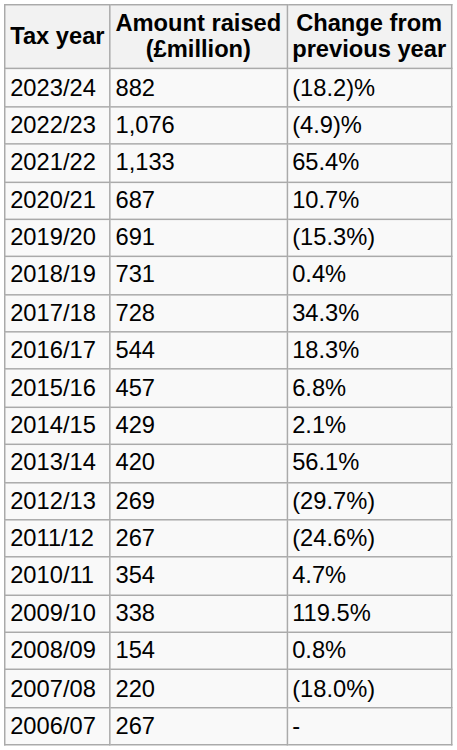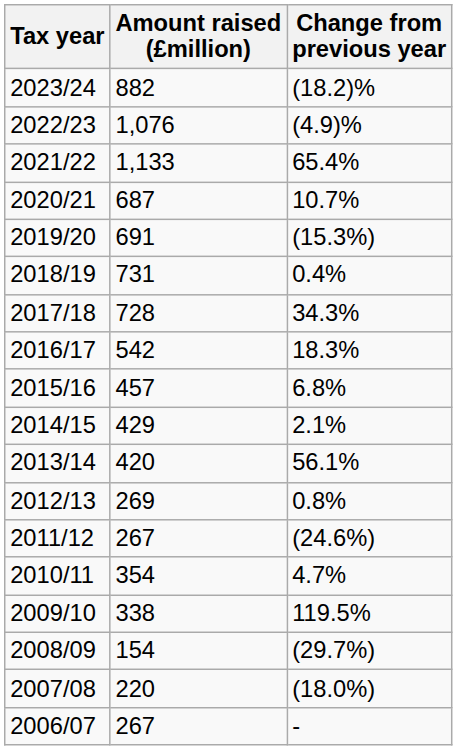 <table class="wikitable">
 <tr>
 <th>Tax year</th>
 <th>Amount raised <br>(£million)</th>
 <th>Change from <br>previous year</th>
 </tr>
 <tr>
 <td>2023/24</td>
 <td>882</td>
 <td>(18.2)%</td>
 </tr>
 <tr>
 <td>2022/23</td>
 <td>1,076</td>
 <td>(4.9)%</td>
 </tr>
 <tr>
 <td>2021/22</td>
 <td>1,133</td>
 <td>65.4%</td>
 </tr>
 <tr>
 <td>2020/21</td>
 <td>687</td>
 <td>10.7%</td>
 </tr>
 <tr>
 <td>2019/20</td>
 <td>691</td>
 <td>(15.3%)</td>
 </tr>
 <tr>
 <td>2018/19</td>
 <td>731</td>
 <td>0.4%</td>
 </tr>
 <tr>
 <td>2017/18</td>
 <td>728</td>
 <td>34.3%</td>
 </tr>
 <tr>
 <td>2016/17</td>
-<td>544</td>
+<td>542</td>
 <td>18.3%</td>
 </tr>
 <tr>
 <td>2015/16</td>
 <td>457</td>
 <td>6.8%</td>
 </tr>
 <tr>
 <td>2014/15</td>
 <td>429</td>
 <td>2.1%</td>
 </tr>
 <tr>
 <td>2013/14</td>
 <td>420</td>
 <td>56.1%</td>
 </tr>
 <tr>
 <td>2012/13</td>
 <td>269</td>
-<td>(29.7%)</td>
+<td>0.8%</td>
 </tr>
 <tr>
 <td>2011/12</td>
 <td>267</td>
 <td>(24.6%)</td>
 </tr>
 <tr>
 <td>2010/11</td>
 <td>354</td>
 <td>4.7%</td>
 </tr>
 <tr>
 <td>2009/10</td>
 <td>338</td>
 <td>119.5%</td>
 </tr>
 <tr>
 <td>2008/09</td>
 <td>154</td>
-<td>0.8%</td>
+<td>(29.7%)</td>
 </tr>
 <tr>
 <td>2007/08</td>
 <td>220</td>
 <td>(18.0%)</td>
 </tr>
 <tr>
 <td>2006/07</td>
 <td>267</td>
 <td>-</td>
 </tr>
 </table>
